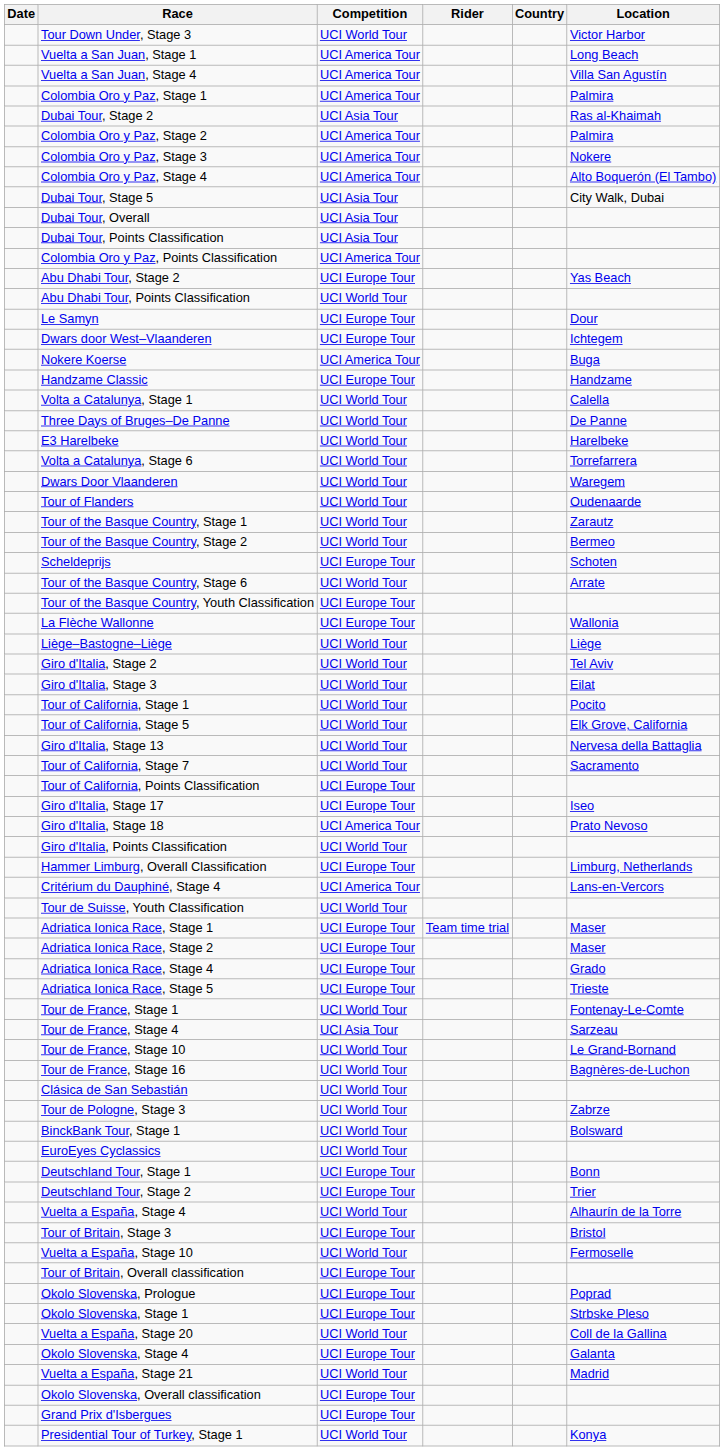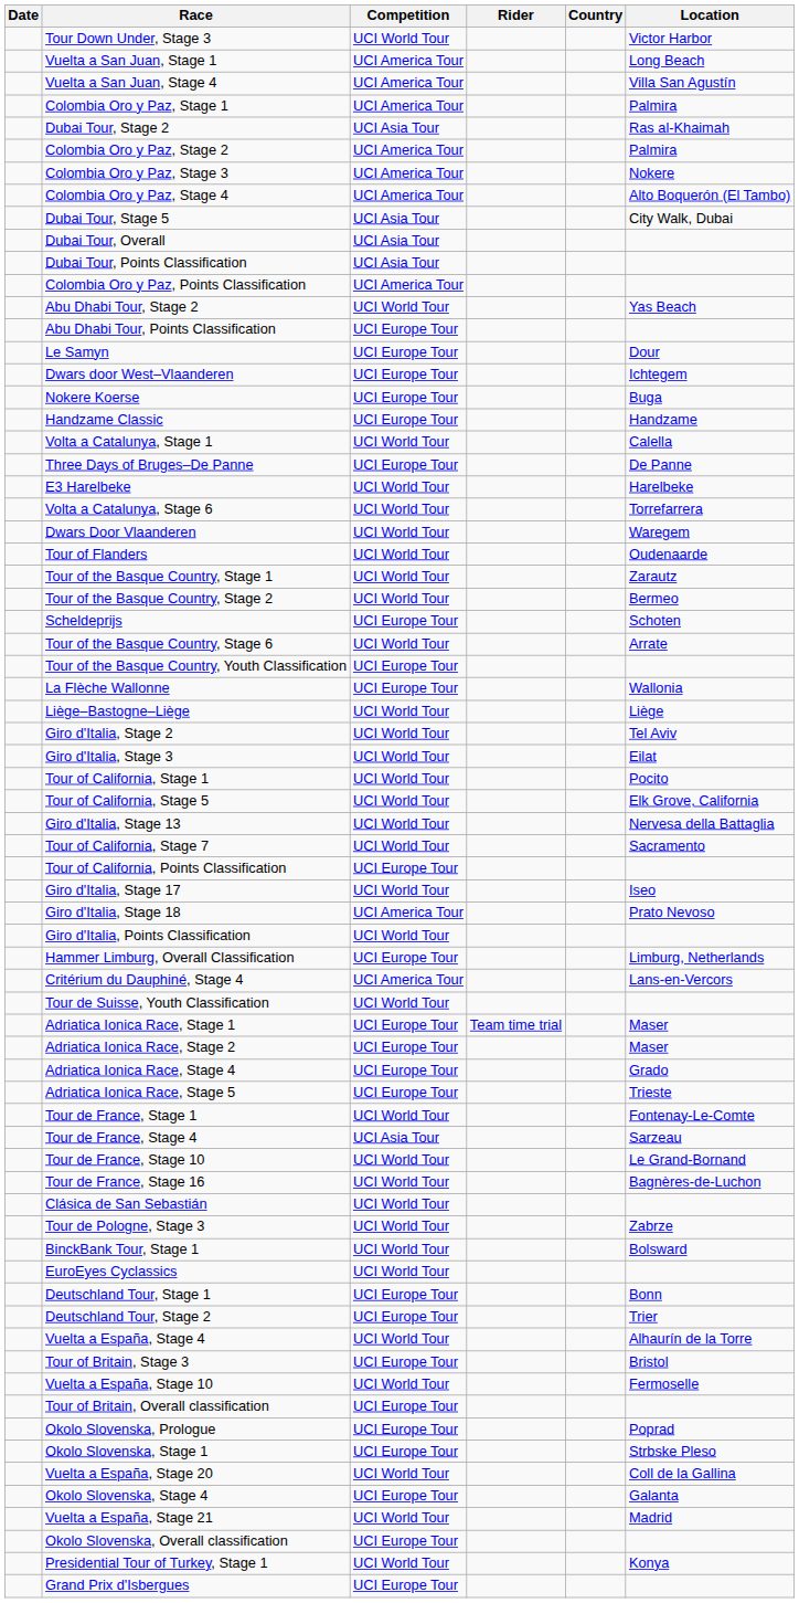 <table class="wikitable sortable">
 <tr>
 <th>Date</th>
 <th>Race</th>
 <th>Competition</th>
 <th>Rider</th>
 <th>Country</th>
 <th>Location</th>
 </tr>
 <tr>
 <td></td>
 <td><a href='#'>Tour Down Under</a>, Stage 3</td>
 <td><a href='#'>UCI World Tour</a></td>
 <td></td>
 <td></td>
 <td><a href='#'>Victor Harbor</a></td>
 </tr>
 <tr>
 <td></td>
 <td><a href='#'>Vuelta a San Juan</a>, Stage 1</td>
 <td><a href='#'>UCI America Tour</a></td>
 <td></td>
 <td></td>
 <td><a href='#'>Long Beach</a></td>
 </tr>
 <tr>
 <td></td>
 <td><a href='#'>Vuelta a San Juan</a>, Stage 4</td>
 <td><a href='#'>UCI America Tour</a></td>
 <td></td>
 <td></td>
 <td><a href='#'>Villa San Agustín</a></td>
 </tr>
 <tr>
 <td></td>
 <td><a href='#'>Colombia Oro y Paz</a>, Stage 1</td>
 <td><a href='#'>UCI America Tour</a></td>
 <td></td>
 <td></td>
 <td><a href='#'>Palmira</a></td>
 </tr>
 <tr>
 <td></td>
 <td><a href='#'>Dubai Tour</a>, Stage 2</td>
 <td><a href='#'>UCI Asia Tour</a></td>
 <td></td>
 <td></td>
 <td><a href='#'>Ras al-Khaimah</a></td>
 </tr>
 <tr>
 <td></td>
 <td><a href='#'>Colombia Oro y Paz</a>, Stage 2</td>
 <td><a href='#'>UCI America Tour</a></td>
 <td></td>
 <td></td>
 <td><a href='#'>Palmira</a></td>
 </tr>
 <tr>
 <td></td>
 <td><a href='#'>Colombia Oro y Paz</a>, Stage 3</td>
 <td><a href='#'>UCI America Tour</a></td>
 <td></td>
 <td></td>
 <td><a href='#'>Nokere</a></td>
 </tr>
 <tr>
 <td></td>
 <td><a href='#'>Colombia Oro y Paz</a>, Stage 4</td>
 <td><a href='#'>UCI America Tour</a></td>
 <td></td>
 <td></td>
 <td><a href='#'>Alto Boquerón (El Tambo)</a></td>
 </tr>
 <tr>
 <td></td>
 <td><a href='#'>Dubai Tour</a>, Stage 5</td>
 <td><a href='#'>UCI Asia Tour</a></td>
 <td></td>
 <td></td>
 <td>City Walk, Dubai</td>
 </tr>
 <tr>
 <td></td>
 <td><a href='#'>Dubai Tour</a>, Overall</td>
 <td><a href='#'>UCI Asia Tour</a></td>
 <td></td>
 <td></td>
 <td></td>
 </tr>
 <tr>
 <td></td>
 <td><a href='#'>Dubai Tour</a>, Points Classification</td>
 <td><a href='#'>UCI Asia Tour</a></td>
 <td></td>
 <td></td>
 <td></td>
 </tr>
 <tr>
 <td></td>
 <td><a href='#'>Colombia Oro y Paz</a>, Points Classification</td>
 <td><a href='#'>UCI America Tour</a></td>
 <td></td>
 <td></td>
 <td></td>
 </tr>
 <tr>
 <td></td>
 <td><a href='#'>Abu Dhabi Tour</a>, Stage 2</td>
-<td><a href='#'>UCI Europe Tour</a></td>
+<td><a href='#'>UCI World Tour</a></td>
 <td></td>
 <td></td>
 <td><a href='#'>Yas Beach</a></td>
 </tr>
 <tr>
 <td></td>
 <td><a href='#'>Abu Dhabi Tour</a>, Points Classification</td>
-<td><a href='#'>UCI World Tour</a></td>
+<td><a href='#'>UCI Europe Tour</a></td>
 <td></td>
 <td></td>
 <td></td>
 </tr>
 <tr>
 <td></td>
 <td><a href='#'>Le Samyn</a></td>
 <td><a href='#'>UCI Europe Tour</a></td>
 <td></td>
 <td></td>
 <td><a href='#'>Dour</a></td>
 </tr>
 <tr>
 <td></td>
 <td><a href='#'>Dwars door West–Vlaanderen</a></td>
 <td><a href='#'>UCI Europe Tour</a></td>
 <td></td>
 <td></td>
 <td><a href='#'>Ichtegem</a></td>
 </tr>
 <tr>
 <td></td>
 <td><a href='#'>Nokere Koerse</a></td>
-<td><a href='#'>UCI America Tour</a></td>
+<td><a href='#'>UCI Europe Tour</a></td>
 <td></td>
 <td></td>
 <td><a href='#'>Buga</a></td>
 </tr>
 <tr>
 <td></td>
 <td><a href='#'>Handzame Classic</a></td>
 <td><a href='#'>UCI Europe Tour</a></td>
 <td></td>
 <td></td>
 <td><a href='#'>Handzame</a></td>
 </tr>
 <tr>
 <td></td>
 <td><a href='#'>Volta a Catalunya</a>, Stage 1</td>
 <td><a href='#'>UCI World Tour</a></td>
 <td></td>
 <td></td>
 <td><a href='#'>Calella</a></td>
 </tr>
 <tr>
 <td></td>
 <td><a href='#'>Three Days of Bruges–De Panne</a></td>
-<td><a href='#'>UCI World Tour</a></td>
+<td><a href='#'>UCI Europe Tour</a></td>
 <td></td>
 <td></td>
 <td><a href='#'>De Panne</a></td>
 </tr>
 <tr>
 <td></td>
 <td><a href='#'>E3 Harelbeke</a></td>
 <td><a href='#'>UCI World Tour</a></td>
 <td></td>
 <td></td>
 <td><a href='#'>Harelbeke</a></td>
 </tr>
 <tr>
 <td></td>
 <td><a href='#'>Volta a Catalunya</a>, Stage 6</td>
 <td><a href='#'>UCI World Tour</a></td>
 <td></td>
 <td></td>
 <td><a href='#'>Torrefarrera</a></td>
 </tr>
 <tr>
 <td></td>
 <td><a href='#'>Dwars Door Vlaanderen</a></td>
 <td><a href='#'>UCI World Tour</a></td>
 <td></td>
 <td></td>
 <td><a href='#'>Waregem</a></td>
 </tr>
 <tr>
 <td></td>
 <td><a href='#'>Tour of Flanders</a></td>
 <td><a href='#'>UCI World Tour</a></td>
 <td></td>
 <td></td>
 <td><a href='#'>Oudenaarde</a></td>
 </tr>
 <tr>
 <td></td>
 <td><a href='#'>Tour of the Basque Country</a>, Stage 1</td>
 <td><a href='#'>UCI World Tour</a></td>
 <td></td>
 <td></td>
 <td><a href='#'>Zarautz</a></td>
 </tr>
 <tr>
 <td></td>
 <td><a href='#'>Tour of the Basque Country</a>, Stage 2</td>
 <td><a href='#'>UCI World Tour</a></td>
 <td></td>
 <td></td>
 <td><a href='#'>Bermeo</a></td>
 </tr>
 <tr>
 <td></td>
 <td><a href='#'>Scheldeprijs</a></td>
 <td><a href='#'>UCI Europe Tour</a></td>
 <td></td>
 <td></td>
 <td><a href='#'>Schoten</a></td>
 </tr>
 <tr>
 <td></td>
 <td><a href='#'>Tour of the Basque Country</a>, Stage 6</td>
 <td><a href='#'>UCI World Tour</a></td>
 <td></td>
 <td></td>
 <td><a href='#'>Arrate</a></td>
 </tr>
 <tr>
 <td></td>
 <td><a href='#'>Tour of the Basque Country</a>, Youth Classification</td>
 <td><a href='#'>UCI Europe Tour</a></td>
 <td></td>
 <td></td>
 <td></td>
 </tr>
 <tr>
 <td></td>
 <td><a href='#'>La Flèche Wallonne</a></td>
 <td><a href='#'>UCI Europe Tour</a></td>
 <td></td>
 <td></td>
 <td><a href='#'>Wallonia</a></td>
 </tr>
 <tr>
 <td></td>
 <td><a href='#'>Liège–Bastogne–Liège</a></td>
 <td><a href='#'>UCI World Tour</a></td>
 <td></td>
 <td></td>
 <td><a href='#'>Liège</a></td>
 </tr>
 <tr>
 <td></td>
 <td><a href='#'>Giro d'Italia</a>, Stage 2</td>
 <td><a href='#'>UCI World Tour</a></td>
 <td></td>
 <td></td>
 <td><a href='#'>Tel Aviv</a></td>
 </tr>
 <tr>
 <td></td>
 <td><a href='#'>Giro d'Italia</a>, Stage 3</td>
 <td><a href='#'>UCI World Tour</a></td>
 <td></td>
 <td></td>
 <td><a href='#'>Eilat</a></td>
 </tr>
 <tr>
 <td></td>
 <td><a href='#'>Tour of California</a>, Stage 1</td>
 <td><a href='#'>UCI World Tour</a></td>
 <td></td>
 <td></td>
 <td><a href='#'>Pocito</a></td>
 </tr>
 <tr>
 <td></td>
 <td><a href='#'>Tour of California</a>, Stage 5</td>
 <td><a href='#'>UCI World Tour</a></td>
 <td></td>
 <td></td>
 <td><a href='#'>Elk Grove, California</a></td>
 </tr>
 <tr>
 <td></td>
 <td><a href='#'>Giro d'Italia</a>, Stage 13</td>
 <td><a href='#'>UCI World Tour</a></td>
 <td></td>
 <td></td>
 <td><a href='#'>Nervesa della Battaglia</a></td>
 </tr>
 <tr>
 <td></td>
 <td><a href='#'>Tour of California</a>, Stage 7</td>
 <td><a href='#'>UCI World Tour</a></td>
 <td></td>
 <td></td>
 <td><a href='#'>Sacramento</a></td>
 </tr>
 <tr>
 <td></td>
 <td><a href='#'>Tour of California</a>, Points Classification</td>
 <td><a href='#'>UCI Europe Tour</a></td>
 <td></td>
 <td></td>
 <td></td>
 </tr>
 <tr>
 <td></td>
 <td><a href='#'>Giro d'Italia</a>, Stage 17</td>
-<td><a href='#'>UCI Europe Tour</a></td>
+<td><a href='#'>UCI World Tour</a></td>
 <td></td>
 <td></td>
 <td><a href='#'>Iseo</a></td>
 </tr>
 <tr>
 <td></td>
 <td><a href='#'>Giro d'Italia</a>, Stage 18</td>
 <td><a href='#'>UCI America Tour</a></td>
 <td></td>
 <td></td>
 <td><a href='#'>Prato Nevoso</a></td>
 </tr>
 <tr>
 <td></td>
 <td><a href='#'>Giro d'Italia</a>, Points Classification</td>
 <td><a href='#'>UCI World Tour</a></td>
 <td></td>
 <td></td>
 <td></td>
 </tr>
 <tr>
 <td></td>
 <td><a href='#'>Hammer Limburg</a>, Overall Classification</td>
 <td><a href='#'>UCI Europe Tour</a></td>
 <td></td>
 <td></td>
 <td><a href='#'>Limburg, Netherlands</a></td>
 </tr>
 <tr>
 <td></td>
 <td><a href='#'>Critérium du Dauphiné</a>, Stage 4</td>
 <td><a href='#'>UCI America Tour</a></td>
 <td></td>
 <td></td>
 <td><a href='#'>Lans-en-Vercors</a></td>
 </tr>
 <tr>
 <td></td>
 <td><a href='#'>Tour de Suisse</a>, Youth Classification</td>
 <td><a href='#'>UCI World Tour</a></td>
 <td></td>
 <td></td>
 <td></td>
 </tr>
 <tr>
 <td></td>
 <td><a href='#'>Adriatica Ionica Race</a>, Stage 1</td>
 <td><a href='#'>UCI Europe Tour</a></td>
 <td><a href='#'>Team time trial</a></td>
 <td></td>
 <td><a href='#'>Maser</a></td>
 </tr>
 <tr>
 <td></td>
 <td><a href='#'>Adriatica Ionica Race</a>, Stage 2</td>
 <td><a href='#'>UCI Europe Tour</a></td>
 <td></td>
 <td></td>
 <td><a href='#'>Maser</a></td>
 </tr>
 <tr>
 <td></td>
 <td><a href='#'>Adriatica Ionica Race</a>, Stage 4</td>
 <td><a href='#'>UCI Europe Tour</a></td>
 <td></td>
 <td></td>
 <td><a href='#'>Grado</a></td>
 </tr>
 <tr>
 <td></td>
 <td><a href='#'>Adriatica Ionica Race</a>, Stage 5</td>
 <td><a href='#'>UCI Europe Tour</a></td>
 <td></td>
 <td></td>
 <td><a href='#'>Trieste</a></td>
 </tr>
 <tr>
 <td></td>
 <td><a href='#'>Tour de France</a>, Stage 1</td>
 <td><a href='#'>UCI World Tour</a></td>
 <td></td>
 <td></td>
 <td><a href='#'>Fontenay-Le-Comte</a></td>
 </tr>
 <tr>
 <td></td>
 <td><a href='#'>Tour de France</a>, Stage 4</td>
 <td><a href='#'>UCI Asia Tour</a></td>
 <td></td>
 <td></td>
 <td><a href='#'>Sarzeau</a></td>
 </tr>
 <tr>
 <td></td>
 <td><a href='#'>Tour de France</a>, Stage 10</td>
 <td><a href='#'>UCI World Tour</a></td>
 <td></td>
 <td></td>
 <td><a href='#'>Le Grand-Bornand</a></td>
 </tr>
 <tr>
 <td></td>
 <td><a href='#'>Tour de France</a>, Stage 16</td>
 <td><a href='#'>UCI World Tour</a></td>
 <td></td>
 <td></td>
 <td><a href='#'>Bagnères-de-Luchon</a></td>
 </tr>
 <tr>
 <td></td>
 <td><a href='#'>Clásica de San Sebastián</a></td>
 <td><a href='#'>UCI World Tour</a></td>
 <td></td>
 <td></td>
 <td></td>
 </tr>
 <tr>
 <td></td>
 <td><a href='#'>Tour de Pologne</a>, Stage 3</td>
 <td><a href='#'>UCI World Tour</a></td>
 <td></td>
 <td></td>
 <td><a href='#'>Zabrze</a></td>
 </tr>
 <tr>
 <td></td>
 <td><a href='#'>BinckBank Tour</a>, Stage 1</td>
 <td><a href='#'>UCI World Tour</a></td>
 <td></td>
 <td></td>
 <td><a href='#'>Bolsward</a></td>
 </tr>
 <tr>
 <td></td>
 <td><a href='#'>EuroEyes Cyclassics</a></td>
 <td><a href='#'>UCI World Tour</a></td>
 <td></td>
 <td></td>
 <td></td>
 </tr>
 <tr>
 <td></td>
 <td><a href='#'>Deutschland Tour</a>, Stage 1</td>
 <td><a href='#'>UCI Europe Tour</a></td>
 <td></td>
 <td></td>
 <td><a href='#'>Bonn</a></td>
 </tr>
 <tr>
 <td></td>
 <td><a href='#'>Deutschland Tour</a>, Stage 2</td>
 <td><a href='#'>UCI Europe Tour</a></td>
 <td></td>
 <td></td>
 <td><a href='#'>Trier</a></td>
 </tr>
 <tr>
 <td></td>
 <td><a href='#'>Vuelta a España</a>, Stage 4</td>
 <td><a href='#'>UCI World Tour</a></td>
 <td></td>
 <td></td>
 <td><a href='#'>Alhaurín de la Torre</a></td>
 </tr>
 <tr>
 <td></td>
 <td><a href='#'>Tour of Britain</a>, Stage 3</td>
 <td><a href='#'>UCI Europe Tour</a></td>
 <td></td>
 <td></td>
 <td><a href='#'>Bristol</a></td>
 </tr>
 <tr>
 <td></td>
 <td><a href='#'>Vuelta a España</a>, Stage 10</td>
 <td><a href='#'>UCI World Tour</a></td>
 <td></td>
 <td></td>
 <td><a href='#'>Fermoselle</a></td>
 </tr>
 <tr>
 <td></td>
 <td><a href='#'>Tour of Britain</a>, Overall classification</td>
 <td><a href='#'>UCI Europe Tour</a></td>
 <td></td>
 <td></td>
 <td></td>
 </tr>
 <tr>
 <td></td>
 <td><a href='#'>Okolo Slovenska</a>, Prologue</td>
 <td><a href='#'>UCI Europe Tour</a></td>
 <td></td>
 <td></td>
 <td><a href='#'>Poprad</a></td>
 </tr>
 <tr>
 <td></td>
 <td><a href='#'>Okolo Slovenska</a>, Stage 1</td>
 <td><a href='#'>UCI Europe Tour</a></td>
 <td></td>
 <td></td>
 <td><a href='#'>Strbske Pleso</a></td>
 </tr>
 <tr>
 <td></td>
 <td><a href='#'>Vuelta a España</a>, Stage 20</td>
 <td><a href='#'>UCI World Tour</a></td>
 <td></td>
 <td></td>
 <td><a href='#'>Coll de la Gallina</a></td>
 </tr>
 <tr>
 <td></td>
 <td><a href='#'>Okolo Slovenska</a>, Stage 4</td>
 <td><a href='#'>UCI Europe Tour</a></td>
 <td></td>
 <td></td>
 <td><a href='#'>Galanta</a></td>
 </tr>
 <tr>
 <td></td>
 <td><a href='#'>Vuelta a España</a>, Stage 21</td>
 <td><a href='#'>UCI World Tour</a></td>
 <td></td>
 <td></td>
 <td><a href='#'>Madrid</a></td>
 </tr>
 <tr>
 <td></td>
 <td><a href='#'>Okolo Slovenska</a>, Overall classification</td>
 <td><a href='#'>UCI Europe Tour</a></td>
 <td></td>
 <td></td>
 <td></td>
 </tr>
 <tr>
 <td></td>
+<td><a href='#'>Presidential Tour of Turkey</a>, Stage 1</td>
+<td><a href='#'>UCI World Tour</a></td>
+<td></td>
+<td></td>
+<td><a href='#'>Konya</a></td>
+</tr>
+<tr>
+<td></td>
 <td><a href='#'>Grand Prix d'Isbergues</a></td>
 <td><a href='#'>UCI Europe Tour</a></td>
 <td></td>
 <td></td>
 <td></td>
 </tr>
-<tr>
-<td></td>
-<td><a href='#'>Presidential Tour of Turkey</a>, Stage 1</td>
-<td><a href='#'>UCI World Tour</a></td>
-<td></td>
-<td></td>
-<td><a href='#'>Konya</a></td>
-</tr>
 </table>
